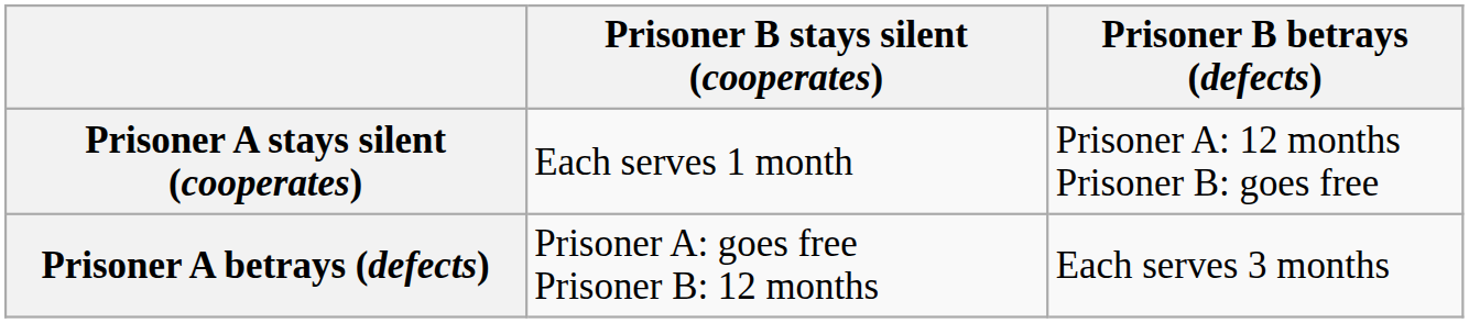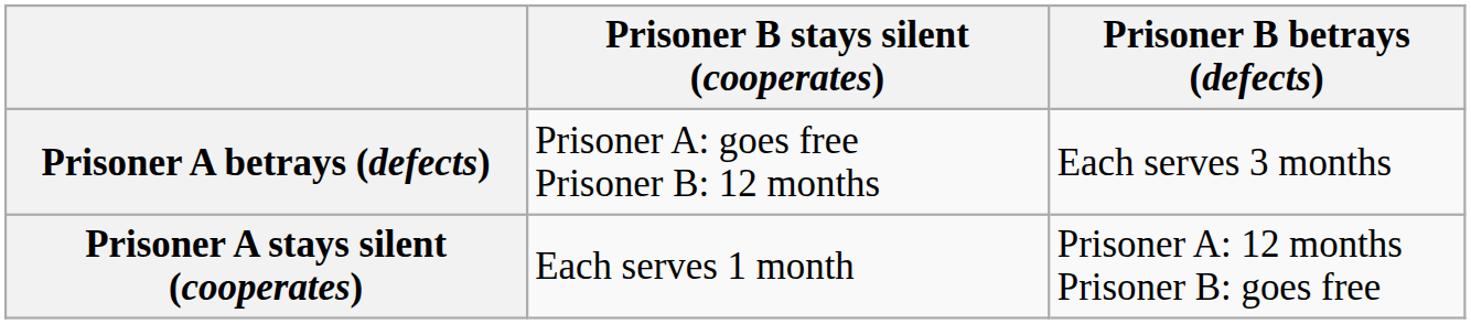 <table class="wikitable">
 <tr>
 <th></th>
 <th>Prisoner B stays silent (<em>cooperates</em>)</th>
 <th>Prisoner B betrays (<em>defects</em>)</th>
 </tr>
 <tr>
+<th>Prisoner A betrays (<em>defects</em>)</th>
+<td>Prisoner A: goes free<br>Prisoner B: 12 months</td>
+<td>Each serves 3 months</td>
+</tr>
+<tr>
 <th>Prisoner A stays silent (<em>cooperates</em>)</th>
 <td>Each serves 1 month</td>
 <td>Prisoner A: 12 months<br>Prisoner B: goes free</td>
 </tr>
-<tr>
-<th>Prisoner A betrays (<em>defects</em>)</th>
-<td>Prisoner A: goes free<br>Prisoner B: 12 months</td>
-<td>Each serves 3 months</td>
-</tr>
 </table>
